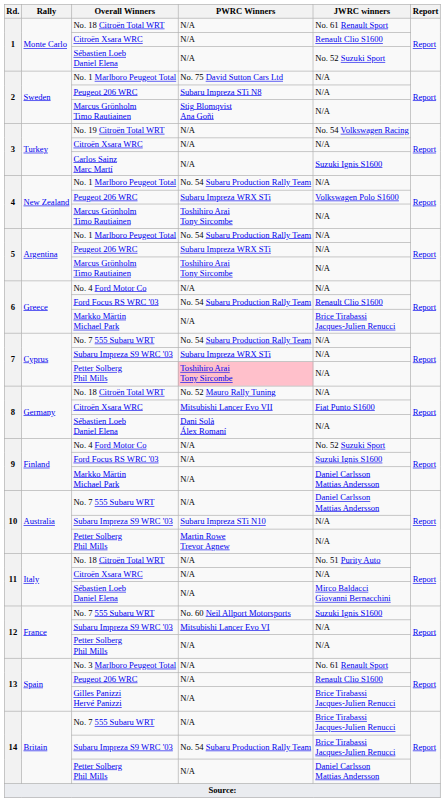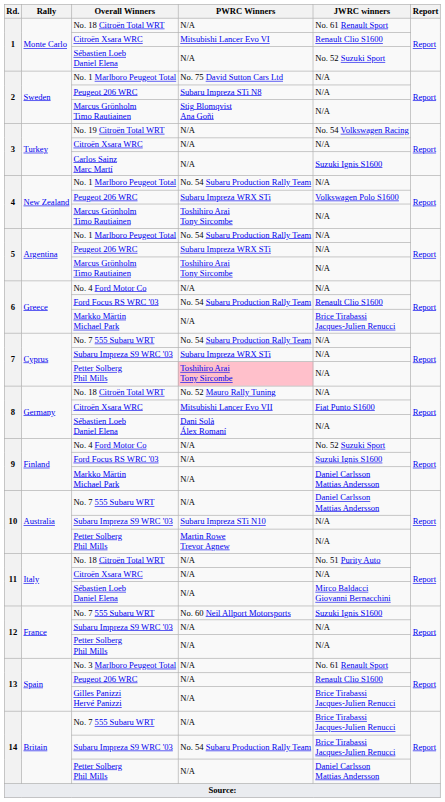 <table class="wikitable" style="font-size:85%;">
 <tr>
 <th>Rd.</th>
 <th>Rally</th>
 <th>Overall Winners</th>
 <th>PWRC Winners</th>
 <th>JWRC winners</th>
 <th>Report</th>
 </tr>
 <tr>
 <th rowspan="3">1</th>
 <td rowspan="3"> <a href='#'>Monte Carlo</a></td>
 <td nowrap=""> No. 18 <a href='#'>Citroën Total WRT</a></td>
 <td>N/A</td>
 <td> No. 61 <a href='#'>Renault Sport</a></td>
 <td rowspan="3"><a href='#'>Report</a></td>
 </tr>
 <tr>
 <td> <a href='#'>Citroën Xsara WRC</a></td>
-<td>N/A</td>
+<td> <a href='#'>Mitsubishi Lancer Evo VI</a></td>
 <td> <a href='#'>Renault Clio S1600</a></td>
 </tr>
 <tr>
 <td> <a href='#'>Sébastien Loeb</a><br> <a href='#'>Daniel Elena</a></td>
 <td>N/A</td>
 <td> No. 52 <a href='#'>Suzuki Sport</a></td>
 </tr>
 <tr>
 <th rowspan="3">2</th>
 <td rowspan="3"> <a href='#'>Sweden</a></td>
 <td nowrap=""> No. 1 <a href='#'>Marlboro Peugeot Total</a></td>
 <td> No. 75 <a href='#'>David Sutton Cars Ltd</a></td>
 <td>N/A</td>
 <td rowspan="3"><a href='#'>Report</a></td>
 </tr>
 <tr>
 <td> <a href='#'>Peugeot 206 WRC</a></td>
 <td> <a href='#'>Subaru Impreza STi N8</a></td>
 <td>N/A</td>
 </tr>
 <tr>
 <td> <a href='#'>Marcus Grönholm</a><br> <a href='#'>Timo Rautiainen</a></td>
 <td> <a href='#'>Stig Blomqvist</a><br> <a href='#'>Ana Goñi</a></td>
 <td>N/A</td>
 </tr>
 <tr>
 <th rowspan="3">3</th>
 <td rowspan="3"> <a href='#'>Turkey</a></td>
 <td nowrap=""> No. 19 <a href='#'>Citroën Total WRT</a></td>
 <td>N/A</td>
 <td> No. 54 <a href='#'>Volkswagen Racing</a></td>
 <td rowspan="3"><a href='#'>Report</a></td>
 </tr>
 <tr>
 <td> <a href='#'>Citroën Xsara WRC</a></td>
 <td>N/A</td>
 <td>N/A</td>
 </tr>
 <tr>
 <td> <a href='#'>Carlos Sainz</a><br> <a href='#'>Marc Martí</a></td>
 <td>N/A</td>
 <td> <a href='#'>Suzuki Ignis S1600</a></td>
 </tr>
 <tr>
 <th rowspan="3">4</th>
 <td rowspan="3"> <a href='#'>New Zealand</a></td>
 <td nowrap=""> No. 1 <a href='#'>Marlboro Peugeot Total</a></td>
 <td> No. 54 <a href='#'>Subaru Production Rally Team</a></td>
 <td>N/A</td>
 <td rowspan="3"><a href='#'>Report</a></td>
 </tr>
 <tr>
 <td> <a href='#'>Peugeot 206 WRC</a></td>
 <td> <a href='#'>Subaru Impreza WRX STi</a></td>
 <td> <a href='#'>Volkswagen Polo S1600</a></td>
 </tr>
 <tr>
 <td> <a href='#'>Marcus Grönholm</a><br> <a href='#'>Timo Rautiainen</a></td>
 <td> <a href='#'>Toshihiro Arai</a><br> <a href='#'>Tony Sircombe</a></td>
 <td>N/A</td>
 </tr>
 <tr>
 <th rowspan="3">5</th>
 <td rowspan="3"> <a href='#'>Argentina</a></td>
 <td nowrap=""> No. 1 <a href='#'>Marlboro Peugeot Total</a></td>
 <td> No. 54 <a href='#'>Subaru Production Rally Team</a></td>
 <td>N/A</td>
 <td rowspan="3"><a href='#'>Report</a></td>
 </tr>
 <tr>
 <td> <a href='#'>Peugeot 206 WRC</a></td>
 <td> <a href='#'>Subaru Impreza WRX STi</a></td>
 <td>N/A</td>
 </tr>
 <tr>
 <td> <a href='#'>Marcus Grönholm</a><br> <a href='#'>Timo Rautiainen</a></td>
 <td> <a href='#'>Toshihiro Arai</a><br> <a href='#'>Tony Sircombe</a></td>
 <td>N/A</td>
 </tr>
 <tr>
 <th rowspan="3">6</th>
 <td rowspan="3"> <a href='#'>Greece</a></td>
 <td nowrap=""> No. 4 <a href='#'>Ford Motor Co</a></td>
 <td>N/A</td>
 <td>N/A</td>
 <td rowspan="3"><a href='#'>Report</a></td>
 </tr>
 <tr>
 <td> <a href='#'>Ford Focus RS WRC '03</a></td>
 <td> No. 54 <a href='#'>Subaru Production Rally Team</a></td>
 <td> <a href='#'>Renault Clio S1600</a></td>
 </tr>
 <tr>
 <td> <a href='#'>Markko Märtin</a><br> <a href='#'>Michael Park</a></td>
 <td>N/A</td>
 <td> <a href='#'>Brice Tirabassi</a><br> <a href='#'>Jacques-Julien Renucci</a></td>
 </tr>
 <tr>
 <th rowspan="3">7</th>
 <td rowspan="3"> <a href='#'>Cyprus</a></td>
 <td nowrap=""> No. 7 <a href='#'>555 Subaru WRT</a></td>
 <td> No. 54 <a href='#'>Subaru Production Rally Team</a></td>
 <td>N/A</td>
 <td rowspan="3"><a href='#'>Report</a></td>
 </tr>
 <tr>
 <td> <a href='#'>Subaru Impreza S9 WRC '03</a></td>
 <td> <a href='#'>Subaru Impreza WRX STi</a></td>
 <td>N/A</td>
 </tr>
 <tr>
 <td> <a href='#'>Petter Solberg</a><br> <a href='#'>Phil Mills</a></td>
 <td style="background: pink;"> <a href='#'>Toshihiro Arai</a><br> <a href='#'>Tony Sircombe</a></td>
 <td>N/A</td>
 </tr>
 <tr>
 <th rowspan="3">8</th>
 <td rowspan="3"> <a href='#'>Germany</a></td>
 <td nowrap=""> No. 18 <a href='#'>Citroën Total WRT</a></td>
 <td> No. 52 <a href='#'>Mauro Rally Tuning</a></td>
 <td>N/A</td>
 <td rowspan="3"><a href='#'>Report</a></td>
 </tr>
 <tr>
 <td> <a href='#'>Citroën Xsara WRC</a></td>
 <td> <a href='#'>Mitsubishi Lancer Evo VII</a></td>
 <td> <a href='#'>Fiat Punto S1600</a></td>
 </tr>
 <tr>
 <td> <a href='#'>Sébastien Loeb</a><br> <a href='#'>Daniel Elena</a></td>
 <td> <a href='#'>Dani Solà</a><br> <a href='#'>Álex Romaní</a></td>
 <td>N/A</td>
 </tr>
 <tr>
 <th rowspan="3">9</th>
 <td rowspan="3"> <a href='#'>Finland</a></td>
 <td> No. 4 <a href='#'>Ford Motor Co</a></td>
 <td>N/A</td>
 <td> No. 52 <a href='#'>Suzuki Sport</a></td>
 <td rowspan="3"><a href='#'>Report</a></td>
 </tr>
 <tr>
 <td> <a href='#'>Ford Focus RS WRC '03</a></td>
 <td>N/A</td>
 <td> <a href='#'>Suzuki Ignis S1600</a></td>
 </tr>
 <tr>
 <td> <a href='#'>Markko Märtin</a><br> <a href='#'>Michael Park</a></td>
 <td>N/A</td>
 <td> <a href='#'>Daniel Carlsson</a><br> <a href='#'>Mattias Andersson</a></td>
 </tr>
 <tr>
 <th rowspan="3">10</th>
 <td rowspan="3"> <a href='#'>Australia</a></td>
 <td> No. 7 <a href='#'>555 Subaru WRT</a></td>
 <td>N/A</td>
 <td> <a href='#'>Daniel Carlsson</a><br> <a href='#'>Mattias Andersson</a></td>
 <td rowspan="3"><a href='#'>Report</a></td>
 </tr>
 <tr>
 <td> <a href='#'>Subaru Impreza S9 WRC '03</a></td>
 <td> <a href='#'>Subaru Impreza STi N10</a></td>
 <td>N/A</td>
 </tr>
 <tr>
 <td> <a href='#'>Petter Solberg</a><br> <a href='#'>Phil Mills</a></td>
 <td> <a href='#'>Martin Rowe</a><br> <a href='#'>Trevor Agnew</a></td>
 <td>N/A</td>
 </tr>
 <tr>
 <th rowspan="3">11</th>
 <td rowspan="3"> <a href='#'>Italy</a></td>
 <td> No. 18 <a href='#'>Citroën Total WRT</a></td>
 <td>N/A</td>
 <td> No. 51 <a href='#'>Purity Auto</a></td>
 <td rowspan="3"><a href='#'>Report</a></td>
 </tr>
 <tr>
 <td> <a href='#'>Citroën Xsara WRC</a></td>
 <td>N/A</td>
 <td>N/A</td>
 </tr>
 <tr>
 <td> <a href='#'>Sébastien Loeb</a><br> <a href='#'>Daniel Elena</a></td>
 <td>N/A</td>
 <td> <a href='#'>Mirco Baldacci</a><br> <a href='#'>Giovanni Bernacchini</a></td>
 </tr>
 <tr>
 <th rowspan="3">12</th>
 <td rowspan="3"> <a href='#'>France</a></td>
 <td> No. 7 <a href='#'>555 Subaru WRT</a></td>
 <td> No. 60 <a href='#'>Neil Allport Motorsports</a></td>
 <td> <a href='#'>Suzuki Ignis S1600</a></td>
 <td rowspan="3"><a href='#'>Report</a></td>
 </tr>
 <tr>
 <td> <a href='#'>Subaru Impreza S9 WRC '03</a></td>
-<td> <a href='#'>Mitsubishi Lancer Evo VI</a></td>
+<td>N/A</td>
 <td>N/A</td>
 </tr>
 <tr>
 <td> <a href='#'>Petter Solberg</a><br> <a href='#'>Phil Mills</a></td>
 <td>N/A</td>
 <td>N/A</td>
 </tr>
 <tr>
 <th rowspan="3">13</th>
 <td rowspan="3"> <a href='#'>Spain</a></td>
 <td> No. 3 <a href='#'>Marlboro Peugeot Total</a></td>
 <td>N/A</td>
 <td> No. 61 <a href='#'>Renault Sport</a></td>
 <td rowspan="3"><a href='#'>Report</a></td>
 </tr>
 <tr>
 <td> <a href='#'>Peugeot 206 WRC</a></td>
 <td>N/A</td>
 <td> <a href='#'>Renault Clio S1600</a></td>
 </tr>
 <tr>
 <td> <a href='#'>Gilles Panizzi</a><br> <a href='#'>Hervé Panizzi</a></td>
 <td>N/A</td>
 <td> <a href='#'>Brice Tirabassi</a><br> <a href='#'>Jacques-Julien Renucci</a></td>
 </tr>
 <tr>
 <th rowspan="3">14</th>
 <td rowspan="3"> <a href='#'>Britain</a></td>
 <td> No. 7 <a href='#'>555 Subaru WRT</a></td>
 <td>N/A</td>
 <td> <a href='#'>Brice Tirabassi</a><br> <a href='#'>Jacques-Julien Renucci</a></td>
 <td rowspan="3"><a href='#'>Report</a></td>
 </tr>
 <tr>
 <td> <a href='#'>Subaru Impreza S9 WRC '03</a></td>
 <td> No. 54 <a href='#'>Subaru Production Rally Team</a></td>
 <td> <a href='#'>Brice Tirabassi</a><br> <a href='#'>Jacques-Julien Renucci</a></td>
 </tr>
 <tr>
 <td> <a href='#'>Petter Solberg</a><br> <a href='#'>Phil Mills</a></td>
 <td>N/A</td>
 <td> <a href='#'>Daniel Carlsson</a><br> <a href='#'>Mattias Andersson</a></td>
 </tr>
 <tr class="sortbottom">
 <td colspan="6" style="background-color:#EAECF0;text-align:center"><strong>Source:</strong></td>
 </tr>
 </table>
